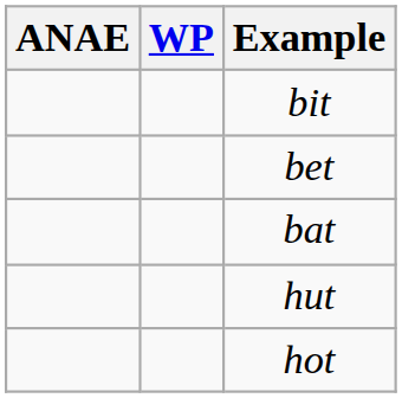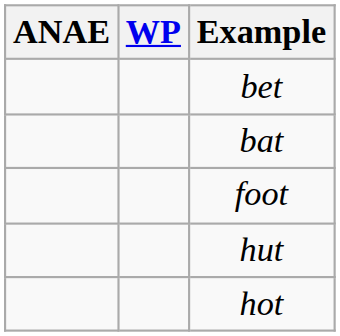 <table class="wikitable sortable" style="text-align: center; float: left; margin-right: 1em;">
 <tr>
 <th>ANAE</th>
 <th><a href='#'>WP</a></th>
 <th>Example</th>
-</tr>
-<tr>
-<td></td>
-<td></td>
-<td><em>bit</em></td>
 </tr>
 <tr>
 <td></td>
 <td></td>
 <td><em>bet</em></td>
 </tr>
 <tr>
 <td></td>
 <td></td>
 <td><em>bat</em></td>
 </tr>
 <tr>
 <td></td>
 <td></td>
+<td><em>foot</em></td>
+</tr>
+<tr>
+<td></td>
+<td></td>
 <td><em>hut</em></td>
 </tr>
 <tr>
 <td></td>
 <td></td>
 <td><em>hot</em></td>
 </tr>
 </table>
